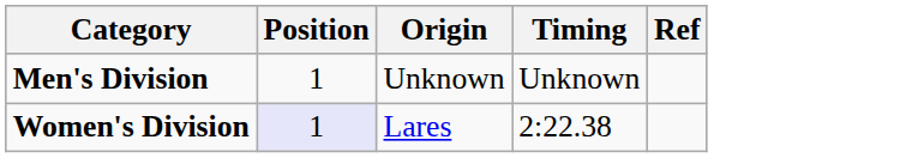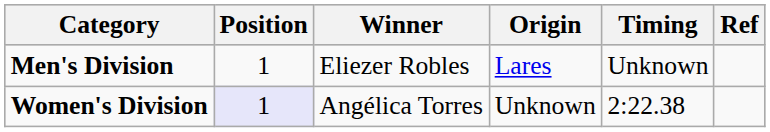 <table class="wikitable">
 <tr>
 <th>Category</th>
 <th>Position</th>
+<th>Winner</th>
 <th>Origin</th>
 <th>Timing</th>
 <th>Ref</th>
 </tr>
 <tr>
 <td><strong>Men's Division</strong></td>
 <td style="text-align:center;">1</td>
-<td>Unknown</td>
+<td>Eliezer Robles</td>
+<td><a href='#'>Lares</a></td>
 <td>Unknown</td>
 <td></td>
 </tr>
 <tr>
 <td><strong>Women's Division</strong></td>
 <td style="background: lavender; text-align:center;">1</td>
-<td><a href='#'>Lares</a></td>
+<td>Angélica Torres</td>
+<td>Unknown</td>
 <td>2:22.38</td>
 <td></td>
 </tr>
 </table>
